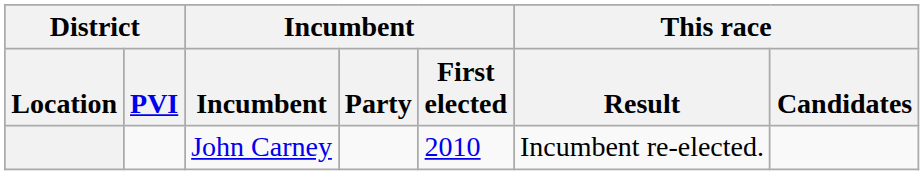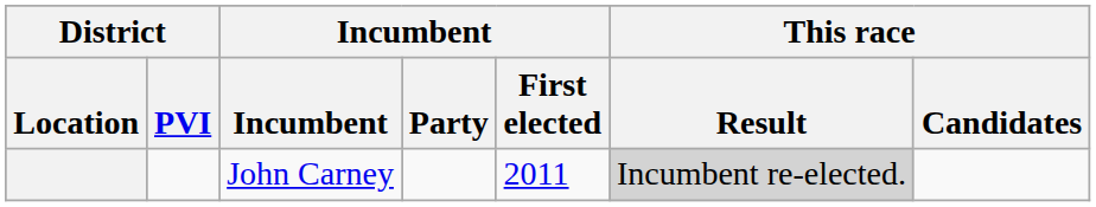 <table class="wikitable">
 <tr valign=bottom>
 <th colspan=2>District</th>
 <th colspan=3>Incumbent</th>
 <th colspan=2>This race</th>
 </tr>
 <tr valign=bottom>
 <th>Location</th>
 <th><a href='#'>PVI</a></th>
 <th>Incumbent</th>
 <th>Party</th>
 <th>First<br>elected</th>
 <th>Result</th>
 <th>Candidates</th>
 </tr>
 <tr>
 <th></th>
 <td></td>
 <td><a href='#'>John Carney</a></td>
 <td></td>
-<td><a href='#'>2010</a></td>
-<td>Incumbent re-elected.</td>
+<td><a href='#'>2011</a></td>
+<td style="background: lightgrey;">Incumbent re-elected.</td>
 <td nowrap></td>
 </tr>
 </table>
